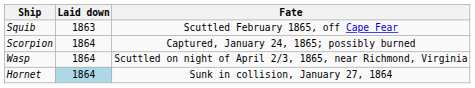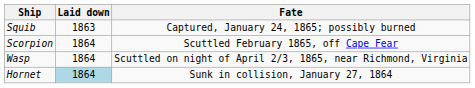 <table class="wikitable">
 <tr valign="bottom">
 <th align=center>Ship</th>
 <th align=center>Laid down</th>
 <th align=center>Fate</th>
 </tr>
 <tr valign=center>
 <td><em>Squib</em></td>
 <td align=center>1863</td>
-<td align=center>Scuttled February 1865, off <a href='#'>Cape Fear</a></td>
+<td align=center>Captured, January 24, 1865; possibly burned</td>
 </tr>
 <tr valign=center>
 <td><em>Scorpion</em></td>
 <td align=center>1864</td>
-<td align=center>Captured, January 24, 1865; possibly burned</td>
+<td align=center>Scuttled February 1865, off <a href='#'>Cape Fear</a></td>
 </tr>
 <tr valign=center>
 <td><em>Wasp</em></td>
 <td align=center>1864</td>
 <td align=center>Scuttled on night of April 2/3, 1865, near Richmond, Virginia</td>
 </tr>
 <tr valign=center>
 <td><em>Hornet</em></td>
 <td align=center style="background: lightblue;">1864</td>
 <td align=center>Sunk in collision, January 27, 1864</td>
 </tr>
 </table>
